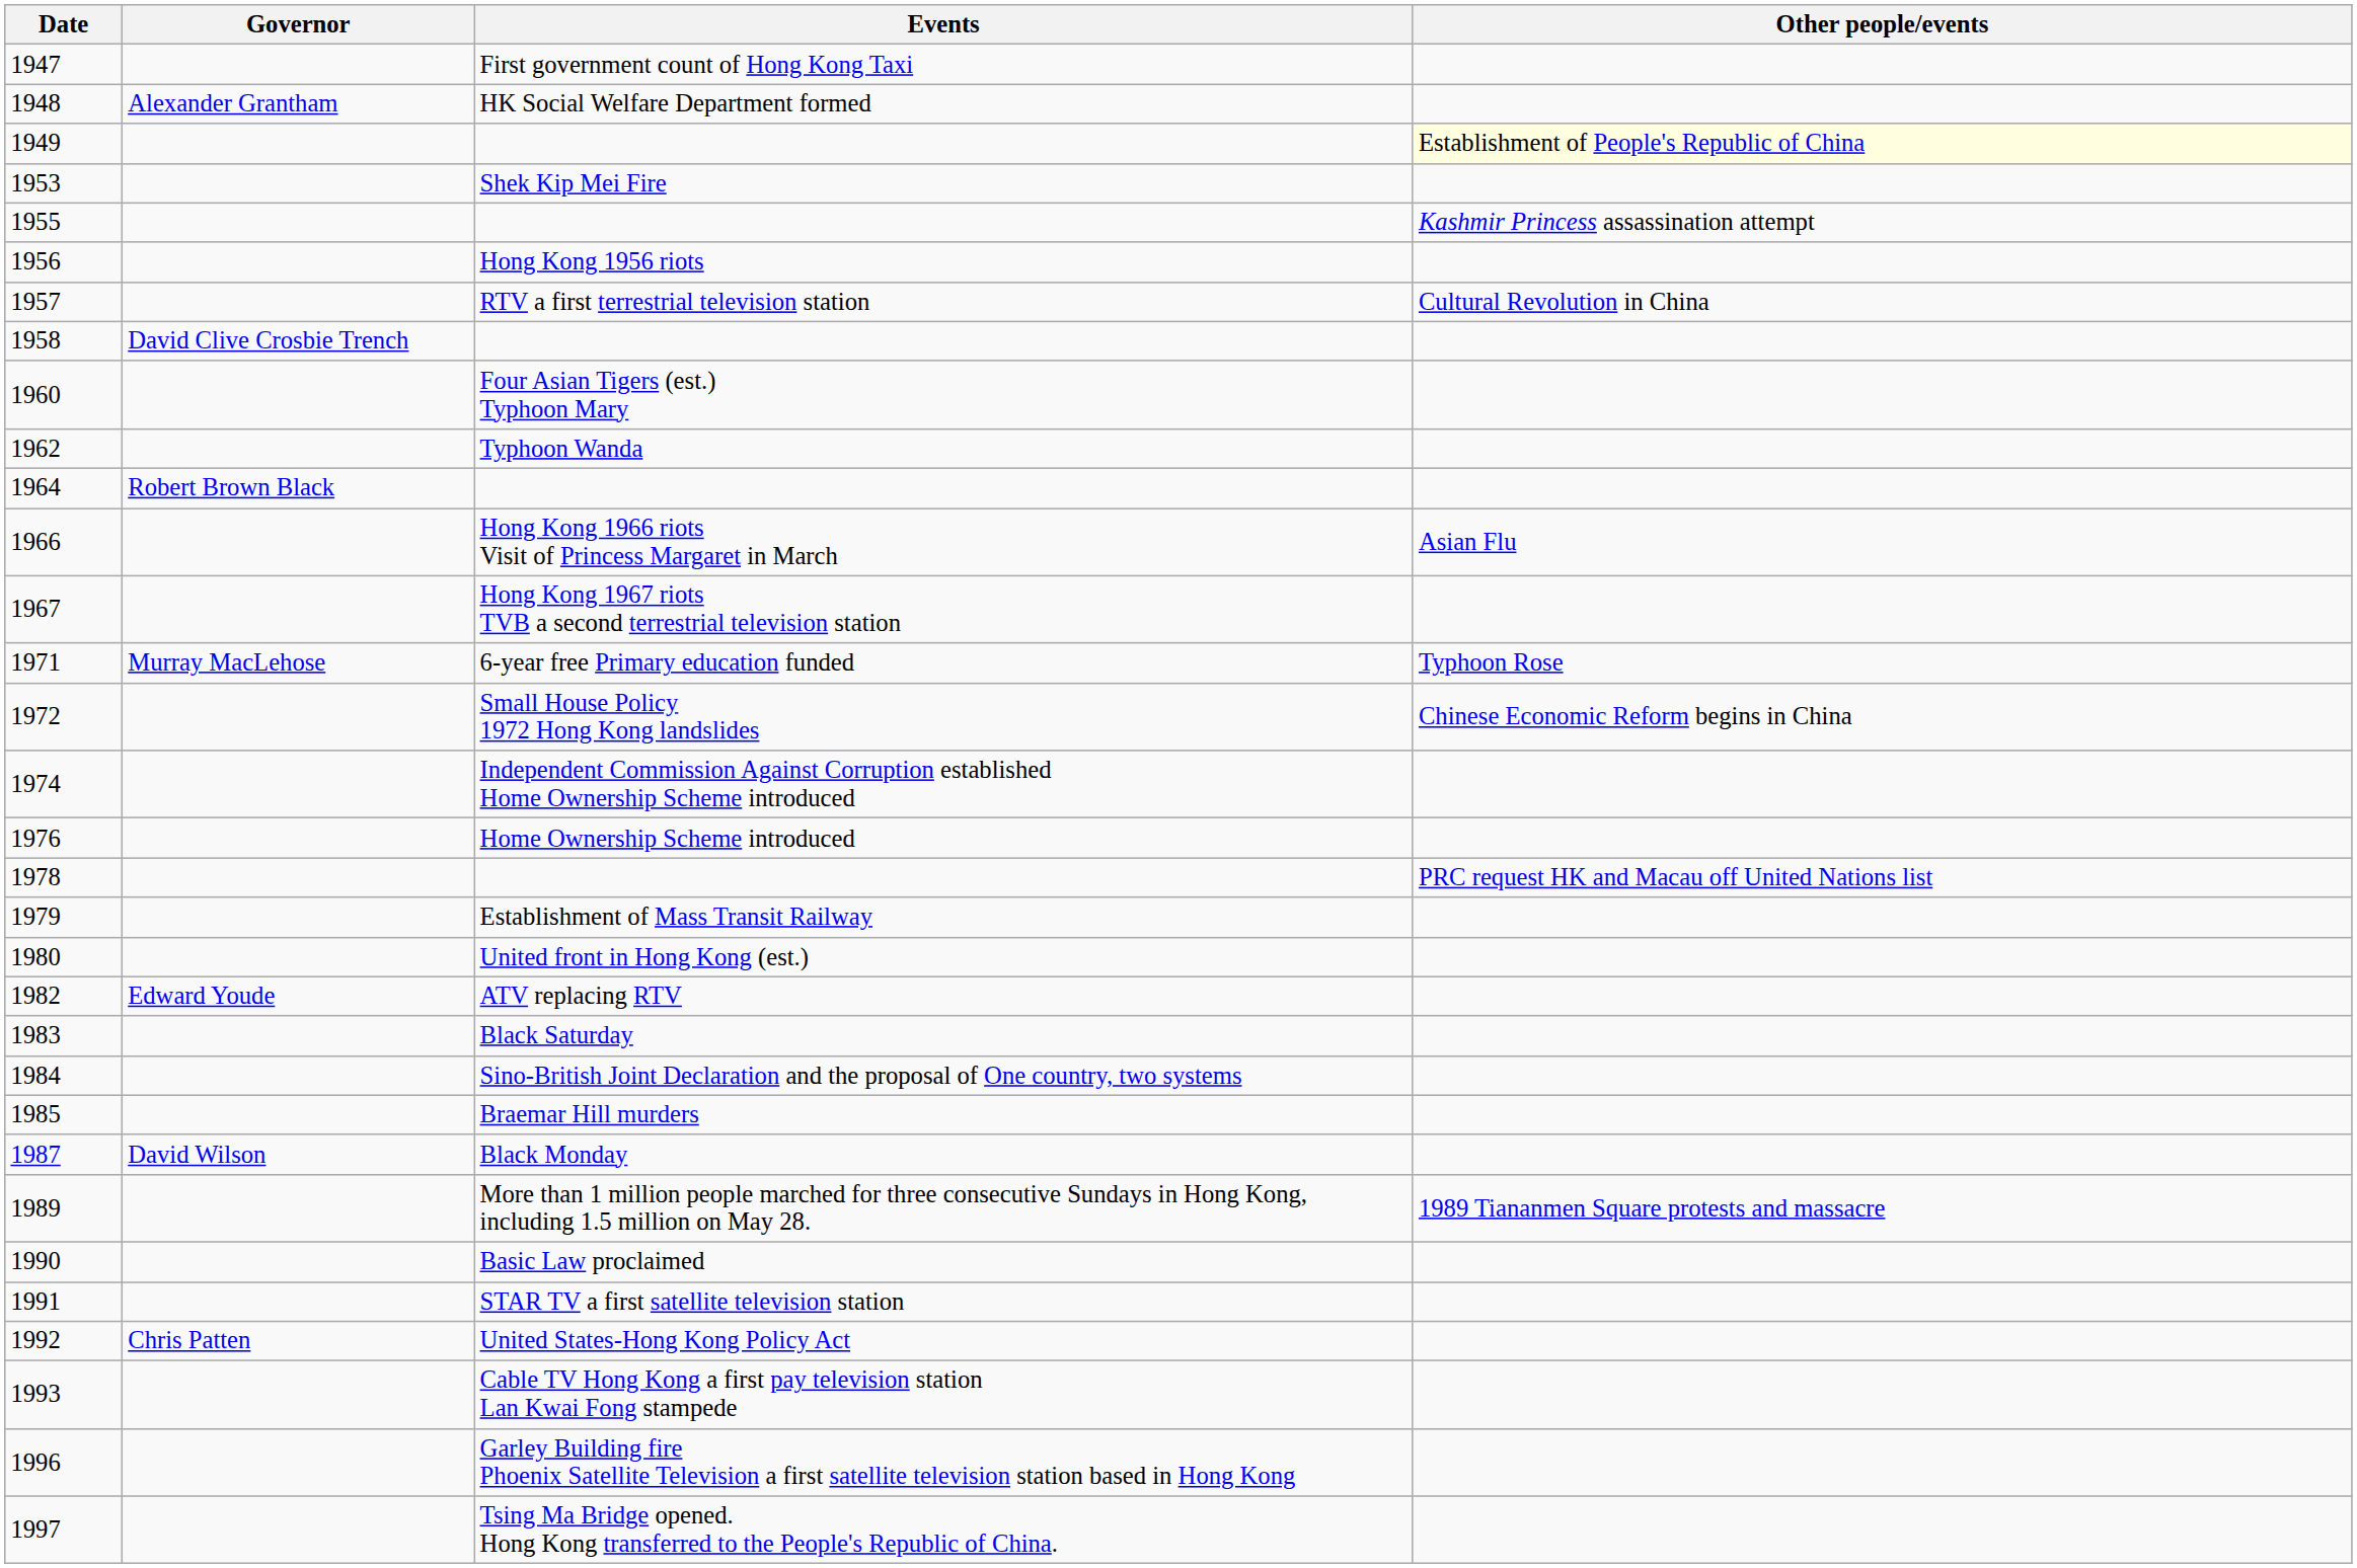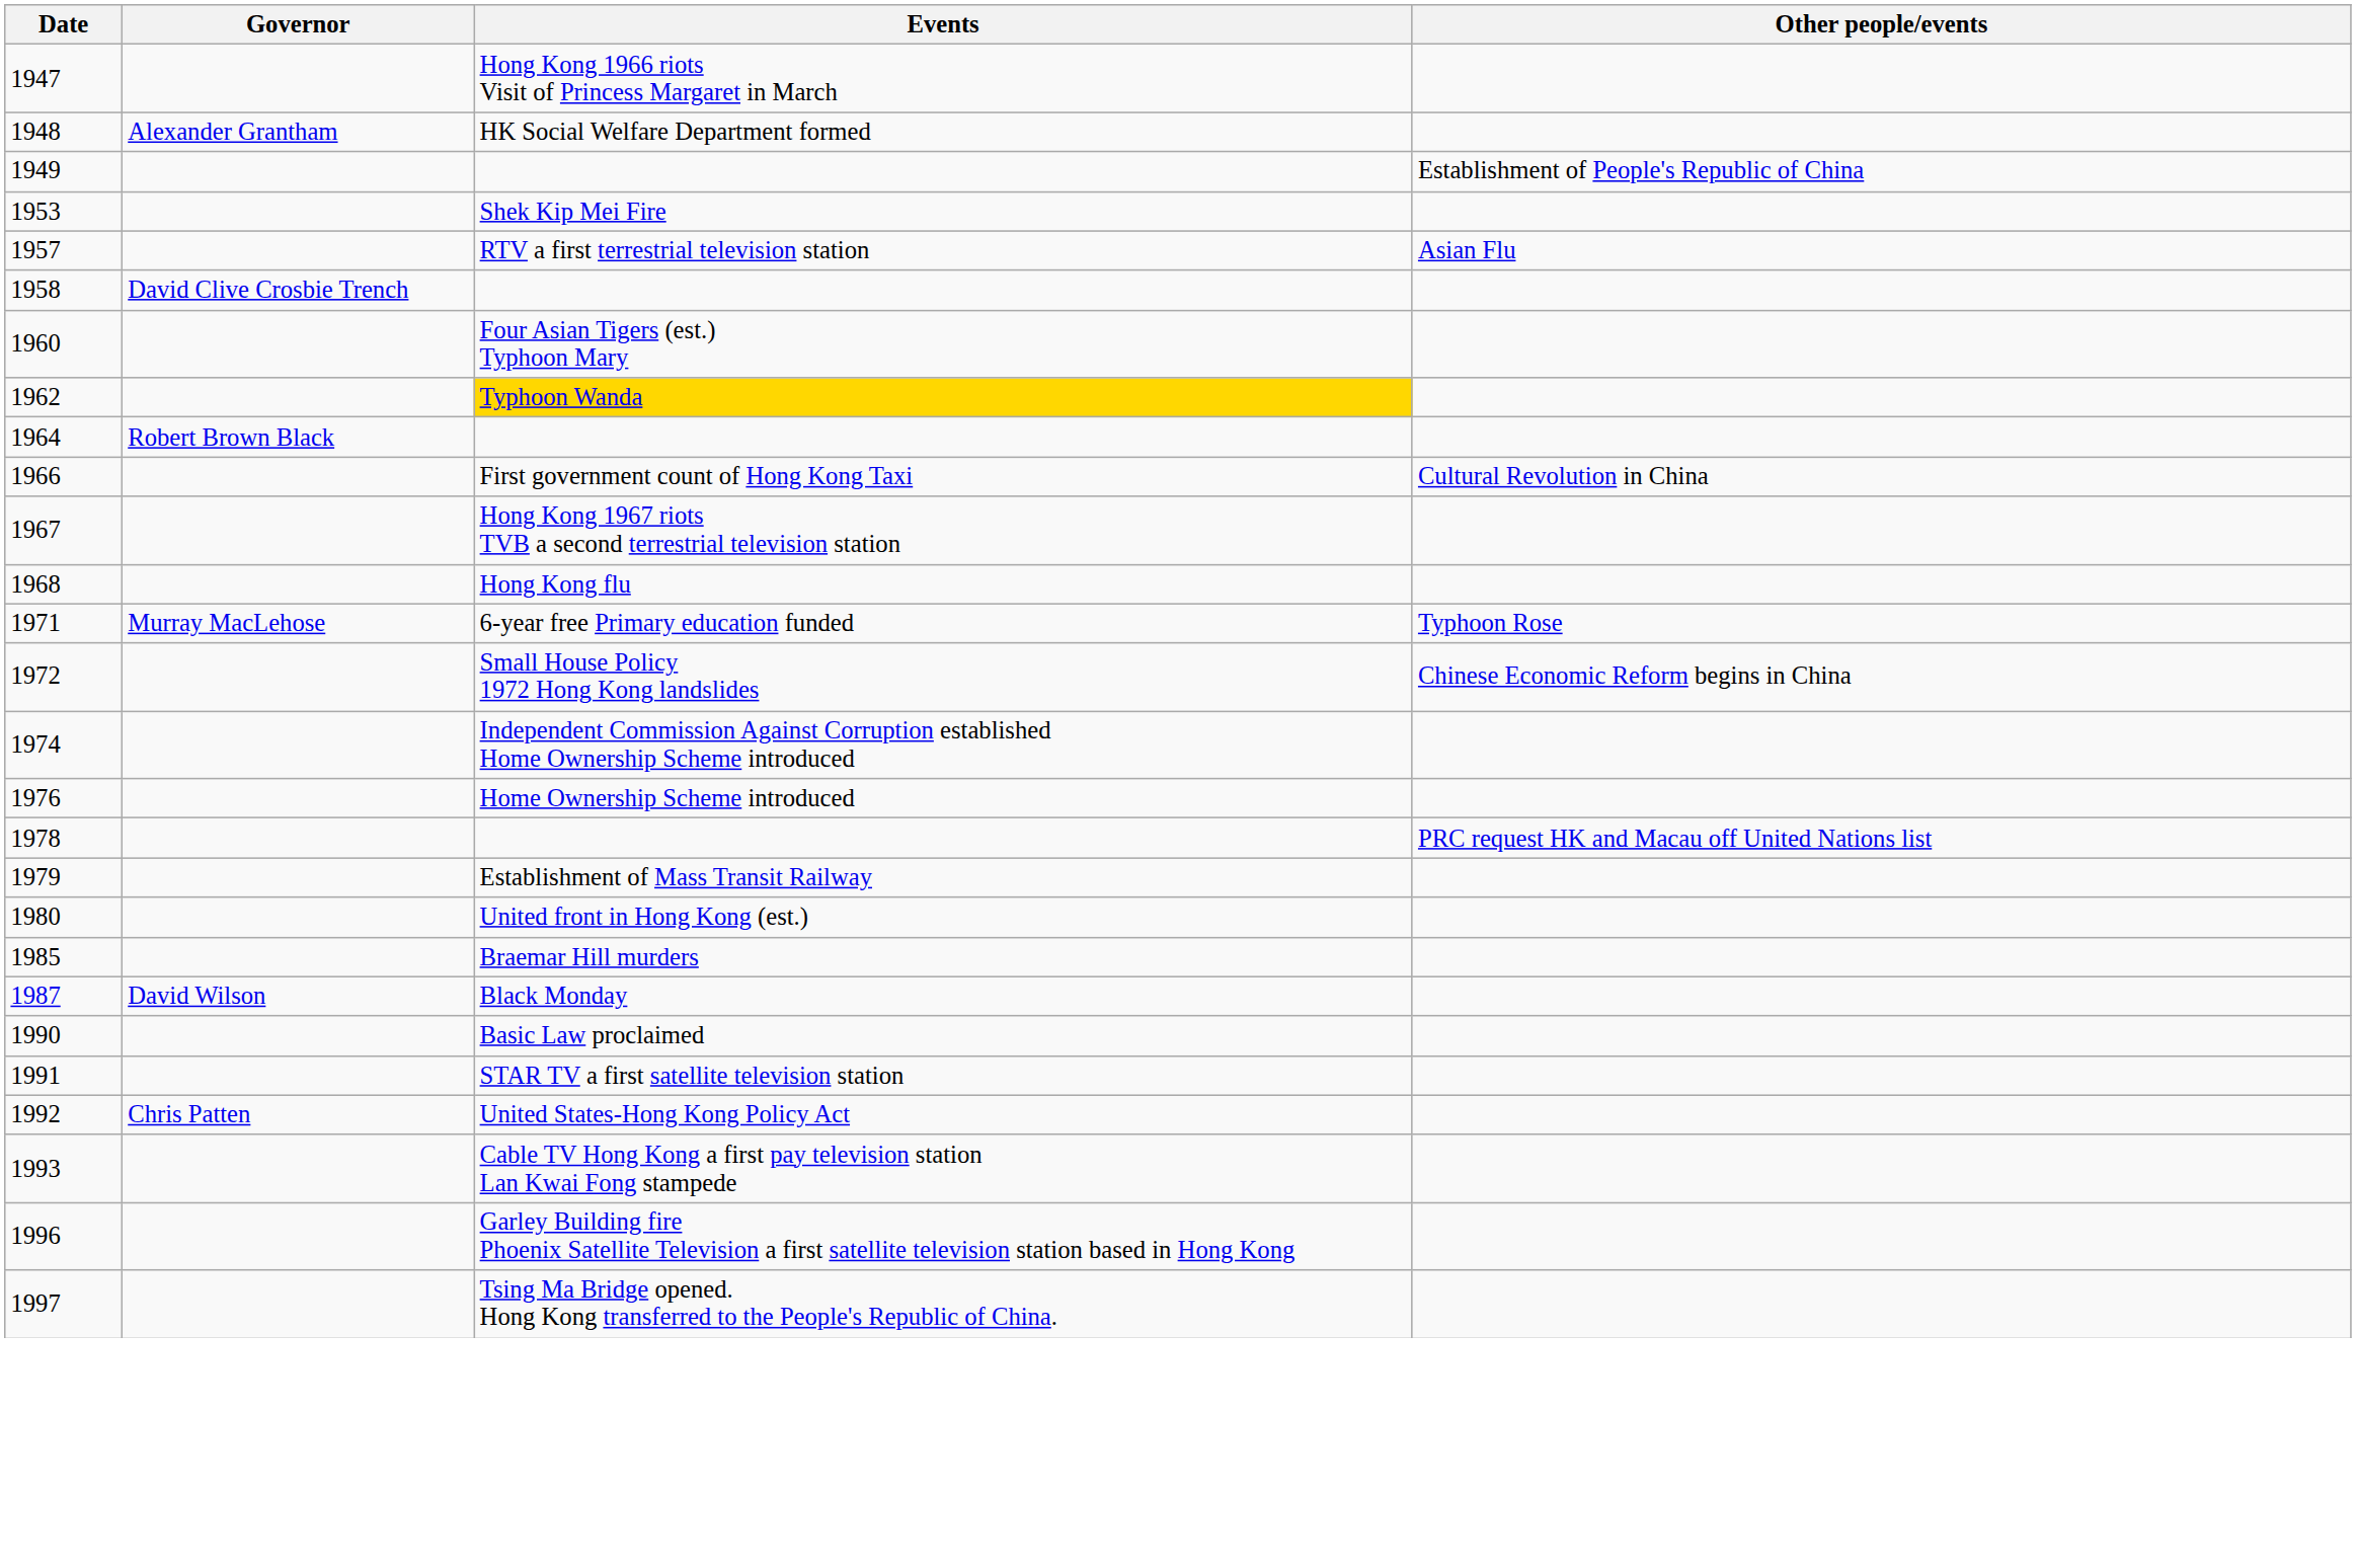 <table class="wikitable sortable" style="width:95%">
 <tr>
 <th width="5%">Date</th>
 <th width="15%">Governor</th>
 <th width="40%">Events</th>
 <th width="40%">Other people/events</th>
 </tr>
 <tr>
 <td>1947</td>
 <td></td>
-<td>First government count of <a href='#'>Hong Kong Taxi</a></td>
+<td><a href='#'>Hong Kong 1966 riots</a><br>Visit of <a href='#'>Princess Margaret</a> in March</td>
 <td></td>
 </tr>
 <tr>
 <td>1948</td>
 <td><a href='#'>Alexander Grantham</a></td>
 <td>HK Social Welfare Department formed</td>
 <td></td>
 </tr>
 <tr>
 <td>1949</td>
 <td></td>
 <td></td>
-<td style="background: lightyellow;">Establishment of <a href='#'>People's Republic of China</a></td>
+<td>Establishment of <a href='#'>People's Republic of China</a></td>
 </tr>
 <tr>
 <td>1953</td>
 <td></td>
 <td><a href='#'>Shek Kip Mei Fire</a></td>
 <td></td>
 </tr>
 <tr>
-<td>1955</td>
-<td></td>
-<td></td>
-<td><em><a href='#'>Kashmir Princess</a></em> assassination attempt</td>
-</tr>
-<tr>
-<td>1956</td>
-<td></td>
-<td><a href='#'>Hong Kong 1956 riots</a></td>
-<td></td>
-</tr>
-<tr>
 <td>1957</td>
 <td></td>
 <td><a href='#'>RTV</a> a first <a href='#'>terrestrial television</a> station</td>
-<td><a href='#'>Cultural Revolution</a> in China</td>
+<td><a href='#'>Asian Flu</a></td>
 </tr>
 <tr>
 <td>1958</td>
 <td><a href='#'>David Clive Crosbie Trench</a></td>
 <td></td>
 <td></td>
 </tr>
 <tr>
 <td>1960</td>
 <td></td>
 <td><a href='#'>Four Asian Tigers</a> (est.)<br><a href='#'>Typhoon Mary</a></td>
 <td></td>
 </tr>
 <tr>
 <td>1962</td>
 <td></td>
-<td><a href='#'>Typhoon Wanda</a></td>
+<td style="background: gold;"><a href='#'>Typhoon Wanda</a></td>
 <td></td>
 </tr>
 <tr>
 <td>1964</td>
 <td><a href='#'>Robert Brown Black</a></td>
 <td></td>
 <td></td>
 </tr>
 <tr>
 <td>1966</td>
 <td></td>
-<td><a href='#'>Hong Kong 1966 riots</a><br>Visit of <a href='#'>Princess Margaret</a> in March</td>
-<td><a href='#'>Asian Flu</a></td>
+<td>First government count of <a href='#'>Hong Kong Taxi</a></td>
+<td><a href='#'>Cultural Revolution</a> in China</td>
 </tr>
 <tr>
 <td>1967</td>
 <td></td>
 <td><a href='#'>Hong Kong 1967 riots</a><br><a href='#'>TVB</a> a second <a href='#'>terrestrial television</a> station</td>
+<td></td>
+</tr>
+<tr>
+<td>1968</td>
+<td></td>
+<td><a href='#'>Hong Kong flu</a></td>
 <td></td>
 </tr>
 <tr>
 <td>1971</td>
 <td><a href='#'>Murray MacLehose</a></td>
 <td>6-year free <a href='#'>Primary education</a> funded</td>
 <td><a href='#'>Typhoon Rose</a></td>
 </tr>
 <tr>
 <td>1972</td>
 <td></td>
 <td><a href='#'>Small House Policy</a><br><a href='#'>1972 Hong Kong landslides</a></td>
 <td><a href='#'>Chinese Economic Reform</a> begins in China</td>
 </tr>
 <tr>
 <td>1974</td>
 <td></td>
 <td><a href='#'>Independent Commission Against Corruption</a> established<br><a href='#'>Home Ownership Scheme</a> introduced</td>
 <td></td>
 </tr>
 <tr>
 <td>1976</td>
 <td></td>
 <td><a href='#'>Home Ownership Scheme</a> introduced</td>
 <td></td>
 </tr>
 <tr>
 <td>1978</td>
 <td></td>
 <td></td>
 <td><a href='#'>PRC request HK and Macau off United Nations list</a></td>
 </tr>
 <tr>
 <td>1979</td>
 <td></td>
 <td>Establishment of <a href='#'>Mass Transit Railway</a></td>
 <td></td>
 </tr>
 <tr>
 <td>1980</td>
 <td></td>
 <td><a href='#'>United front in Hong Kong</a> (est.)</td>
 <td></td>
 </tr>
 <tr>
-<td>1982</td>
-<td><a href='#'>Edward Youde</a></td>
-<td><a href='#'>ATV</a> replacing <a href='#'>RTV</a></td>
-<td></td>
-</tr>
-<tr>
-<td>1983</td>
-<td></td>
-<td><a href='#'>Black Saturday</a></td>
-<td></td>
-</tr>
-<tr>
-<td>1984</td>
-<td></td>
-<td><a href='#'>Sino-British Joint Declaration</a> and the proposal of <a href='#'>One country, two systems</a></td>
-<td></td>
-</tr>
-<tr>
 <td>1985</td>
 <td></td>
 <td><a href='#'>Braemar Hill murders</a></td>
 <td></td>
 </tr>
 <tr>
 <td><a href='#'>1987</a></td>
 <td><a href='#'>David Wilson</a></td>
 <td><a href='#'>Black Monday</a></td>
 <td></td>
-</tr>
-<tr>
-<td>1989</td>
-<td></td>
-<td>More than 1 million people marched for three consecutive Sundays in Hong Kong, including 1.5 million on May 28.</td>
-<td><a href='#'>1989 Tiananmen Square protests and massacre</a></td>
 </tr>
 <tr>
 <td>1990</td>
 <td></td>
 <td><a href='#'>Basic Law</a> proclaimed</td>
 <td></td>
 </tr>
 <tr>
 <td>1991</td>
 <td></td>
 <td><a href='#'>STAR TV</a> a first <a href='#'>satellite television</a> station</td>
 <td></td>
 </tr>
 <tr>
 <td>1992</td>
 <td><a href='#'>Chris Patten</a></td>
 <td><a href='#'>United States-Hong Kong Policy Act</a></td>
 <td></td>
 </tr>
 <tr>
 <td>1993</td>
 <td></td>
 <td><a href='#'>Cable TV Hong Kong</a> a first <a href='#'>pay television</a> station<br><a href='#'>Lan Kwai Fong</a> stampede</td>
 <td></td>
 </tr>
 <tr>
 <td>1996</td>
 <td></td>
 <td><a href='#'>Garley Building fire</a><br><a href='#'>Phoenix Satellite Television</a> a first <a href='#'>satellite television</a> station based in <a href='#'>Hong Kong</a></td>
 <td></td>
 </tr>
 <tr>
 <td>1997</td>
 <td></td>
 <td><a href='#'>Tsing Ma Bridge</a> opened.<br>Hong Kong <a href='#'>transferred to the People's Republic of China</a>.</td>
 <td></td>
 </tr>
 </table>
